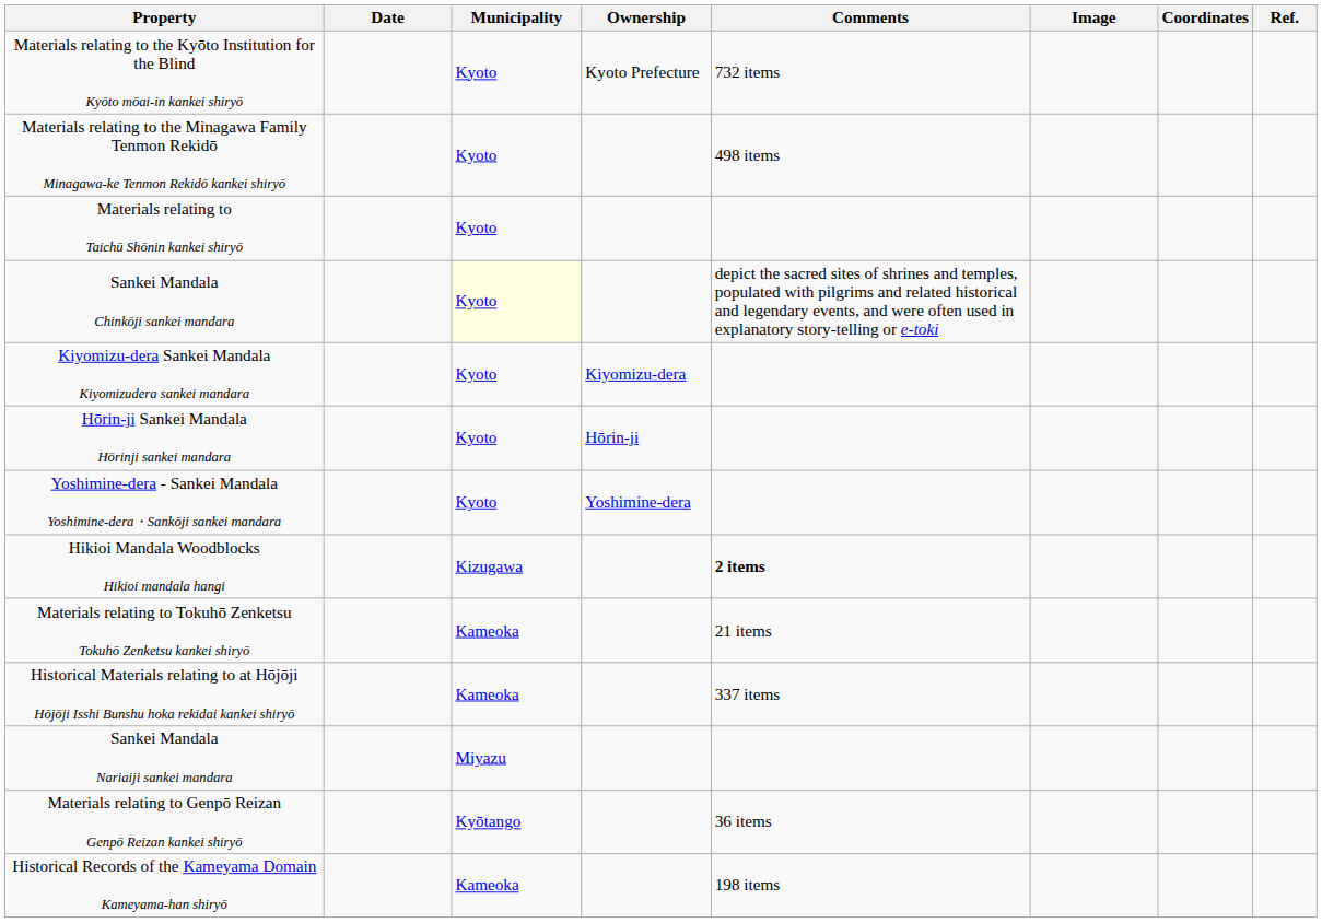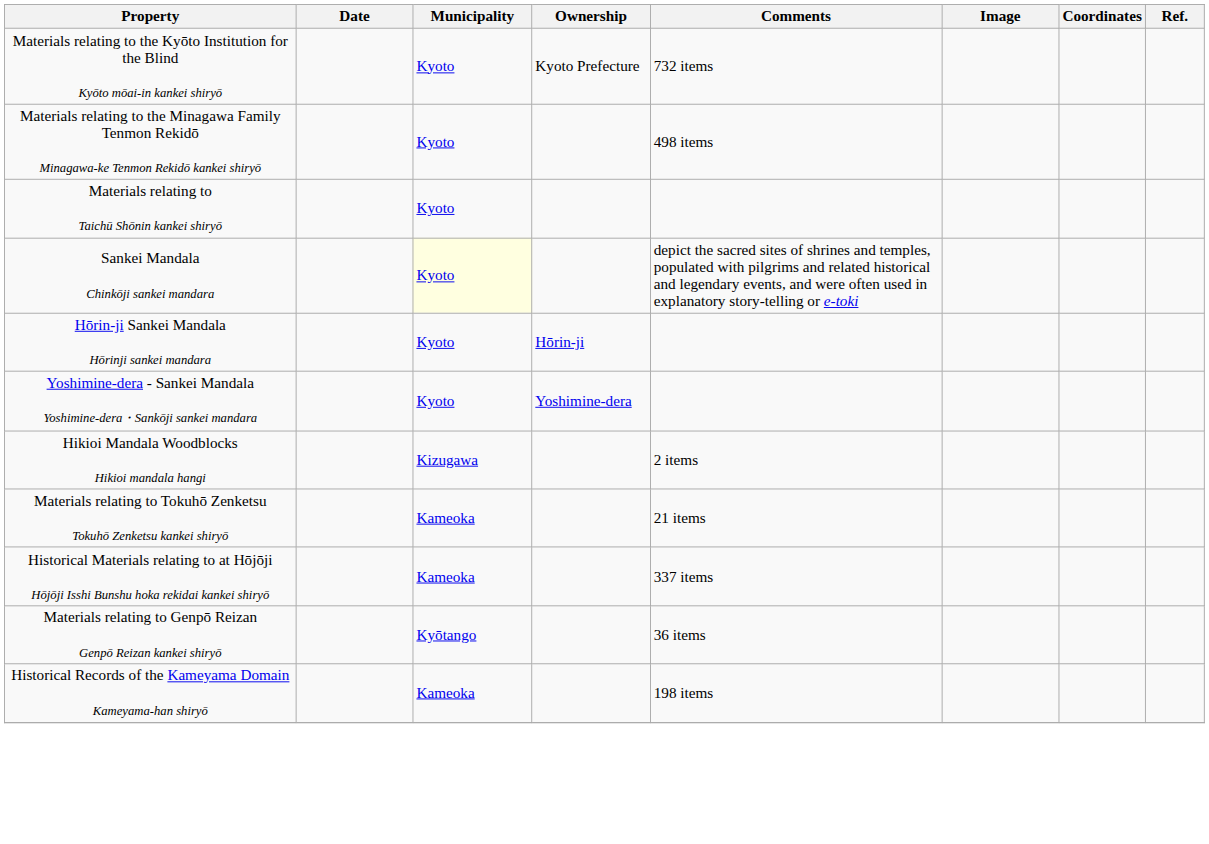 <table class="wikitable sortable"  style="width:100%;">
 <tr>
 <th width="25%" align="left">Property</th>
 <th width="10%" align="left">Date</th>
 <th width="10%" align="left">Municipality</th>
 <th width="10%" align="left">Ownership</th>
 <th width="25%" align="left" class="unsortable">Comments</th>
 <th width="10%" align="left" class="unsortable">Image</th>
 <th width="5%" align="left" class="unsortable">Coordinates</th>
 <th width="5%" align="left" class="unsortable">Ref.</th>
 </tr>
 <tr>
 <td align="center">Materials relating to the Kyōto Institution for the Blind<br><br><small><em>Kyōto mōai-in kankei shiryō</em></small></td>
 <td></td>
 <td><a href='#'>Kyoto</a></td>
 <td>Kyoto Prefecture</td>
 <td>732 items</td>
 <td></td>
 <td></td>
 <td></td>
 </tr>
 <tr>
 <td align="center">Materials relating to the Minagawa Family Tenmon Rekidō<br><br><small><em>Minagawa-ke Tenmon Rekidō kankei shiryō</em></small></td>
 <td></td>
 <td><a href='#'>Kyoto</a></td>
 <td></td>
 <td>498 items</td>
 <td></td>
 <td></td>
 <td></td>
 </tr>
 <tr>
 <td align="center">Materials relating to <br><br><small><em>Taichū Shōnin kankei shiryō</em></small></td>
 <td></td>
 <td><a href='#'>Kyoto</a></td>
 <td></td>
 <td></td>
 <td></td>
 <td></td>
 <td></td>
 </tr>
 <tr>
 <td align="center"> Sankei Mandala<br><br><small><em>Chinkōji sankei mandara</em></small></td>
 <td></td>
 <td style="background: lightyellow;"><a href='#'>Kyoto</a></td>
 <td></td>
 <td> depict the sacred sites of shrines and temples, populated with pilgrims and related historical and legendary events, and were often used in explanatory story-telling or <em><a href='#'>e-toki</a></em></td>
 <td></td>
 <td></td>
 <td></td>
 </tr>
 <tr>
-<td align="center"><a href='#'>Kiyomizu-dera</a> Sankei Mandala<br><br><small><em>Kiyomizudera sankei mandara</em></small></td>
-<td></td>
-<td><a href='#'>Kyoto</a></td>
-<td><a href='#'>Kiyomizu-dera</a></td>
-<td></td>
-<td></td>
-<td></td>
-<td></td>
-</tr>
-<tr>
 <td align="center"><a href='#'>Hōrin-ji</a> Sankei Mandala<br><br><small><em>Hōrinji sankei mandara</em></small></td>
 <td></td>
 <td><a href='#'>Kyoto</a></td>
 <td><a href='#'>Hōrin-ji</a></td>
 <td></td>
 <td></td>
 <td></td>
 <td></td>
 </tr>
 <tr>
 <td align="center"><a href='#'>Yoshimine-dera</a> -  Sankei Mandala<br><br><small><em>Yoshimine-dera・Sankōji sankei mandara</em></small></td>
 <td></td>
 <td><a href='#'>Kyoto</a></td>
 <td><a href='#'>Yoshimine-dera</a></td>
 <td></td>
 <td></td>
 <td></td>
 <td></td>
 </tr>
 <tr>
 <td align="center">Hikioi Mandala Woodblocks<br><br><small><em>Hikioi mandala hangi</em></small></td>
 <td></td>
 <td><a href='#'>Kizugawa</a></td>
 <td></td>
-<td><strong>2 items</strong></td>
+<td>2 items</td>
 <td></td>
 <td></td>
 <td></td>
 </tr>
 <tr>
 <td align="center">Materials relating to Tokuhō Zenketsu<br><br><small><em>Tokuhō Zenketsu kankei shiryō</em></small></td>
 <td></td>
 <td><a href='#'>Kameoka</a></td>
 <td></td>
 <td>21 items</td>
 <td></td>
 <td></td>
 <td></td>
 </tr>
 <tr>
 <td align="center">Historical Materials relating to  at Hōjōji<br><br><small><em>Hōjōji Isshi Bunshu hoka rekidai kankei shiryō</em></small></td>
 <td></td>
 <td><a href='#'>Kameoka</a></td>
 <td></td>
 <td>337 items</td>
-<td></td>
-<td></td>
-<td></td>
-</tr>
-<tr>
-<td align="center"> Sankei Mandala<br><br><small><em>Nariaiji sankei mandara</em></small></td>
-<td></td>
-<td><a href='#'>Miyazu</a></td>
-<td></td>
-<td></td>
 <td></td>
 <td></td>
 <td></td>
 </tr>
 <tr>
 <td align="center">Materials relating to Genpō Reizan<br><br><small><em>Genpō Reizan kankei shiryō</em></small></td>
 <td></td>
 <td><a href='#'>Kyōtango</a></td>
 <td></td>
 <td>36 items</td>
 <td></td>
 <td></td>
 <td></td>
 </tr>
 <tr>
 <td align="center">Historical Records of the <a href='#'>Kameyama Domain</a><br><br><small><em>Kameyama-han shiryō</em></small></td>
 <td></td>
 <td><a href='#'>Kameoka</a></td>
 <td></td>
 <td>198 items</td>
 <td></td>
 <td></td>
 <td></td>
 </tr>
 <tr>
 </tr>
 </table>
